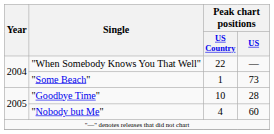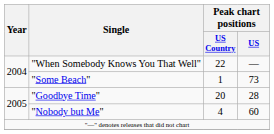 <table class="wikitable">
 <tr>
 <th rowspan="2">Year</th>
 <th rowspan="2">Single</th>
 <th colspan="2">Peak chart<br>positions</th>
 </tr>
 <tr style="font-size:smaller;">
 <th width="45"><a href='#'>US Country</a></th>
 <th width="45"><a href='#'>US</a></th>
 </tr>
 <tr>
 <td rowspan="2">2004</td>
 <td>"When Somebody Knows You That Well"</td>
 <td align=center>22</td>
 <td align=center>—</td>
 </tr>
 <tr monkey>
 <td>"<a href='#'>Some Beach</a>"</td>
 <td align=center>1</td>
 <td align=center>73</td>
 </tr>
 <tr>
 <td rowspan="2">2005</td>
 <td>"<a href='#'>Goodbye Time</a>"</td>
-<td align=center>10</td>
+<td align=center>20</td>
 <td align=center>28</td>
 </tr>
 <tr>
 <td>"<a href='#'>Nobody but Me</a>"</td>
 <td align=center>4</td>
 <td align=center>60</td>
 </tr>
 <tr>
 <td align="center" colspan="4" style="font-size:8pt">"—" denotes releases that did not chart</td>
 </tr>
 <tr>
 </tr>
 </table>
